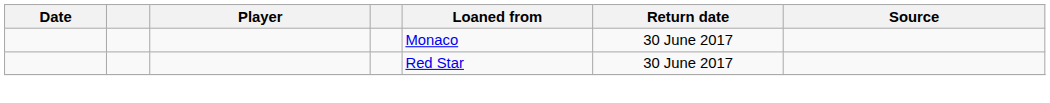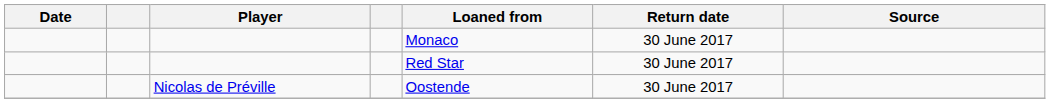 <table class="wikitable" style="text-left; font-size:90%; width:80%;">
 <tr>
 <th style="width:80px;">Date</th>
 <th style="width:30px;"></th>
 <th style="width:180px;">Player</th>
 <th style="width:20px;"></th>
 <th style="width:155px;">Loaned from</th>
 <th style="width:155px;" class="unsortable">Return date</th>
 <th style="width:215px;" class="unsortable">Source</th>
 </tr>
 <tr>
 <td></td>
 <td align=center></td>
 <td> </td>
 <td></td>
 <td> <a href='#'>Monaco</a></td>
 <td align=center>30 June 2017</td>
 <td align=center></td>
 </tr>
 <tr>
 <td></td>
 <td align=center></td>
 <td> </td>
 <td></td>
 <td> <a href='#'>Red Star</a></td>
 <td align=center>30 June 2017</td>
 <td align=center></td>
 </tr>
 <tr>
+<td></td>
+<td align=center></td>
+<td> <a href='#'>Nicolas de Préville</a></td>
+<td></td>
+<td> <a href='#'>Oostende</a></td>
+<td align=center>30 June 2017</td>
+<td align=center></td>
+</tr>
+<tr>
 </tr>
 </table>
